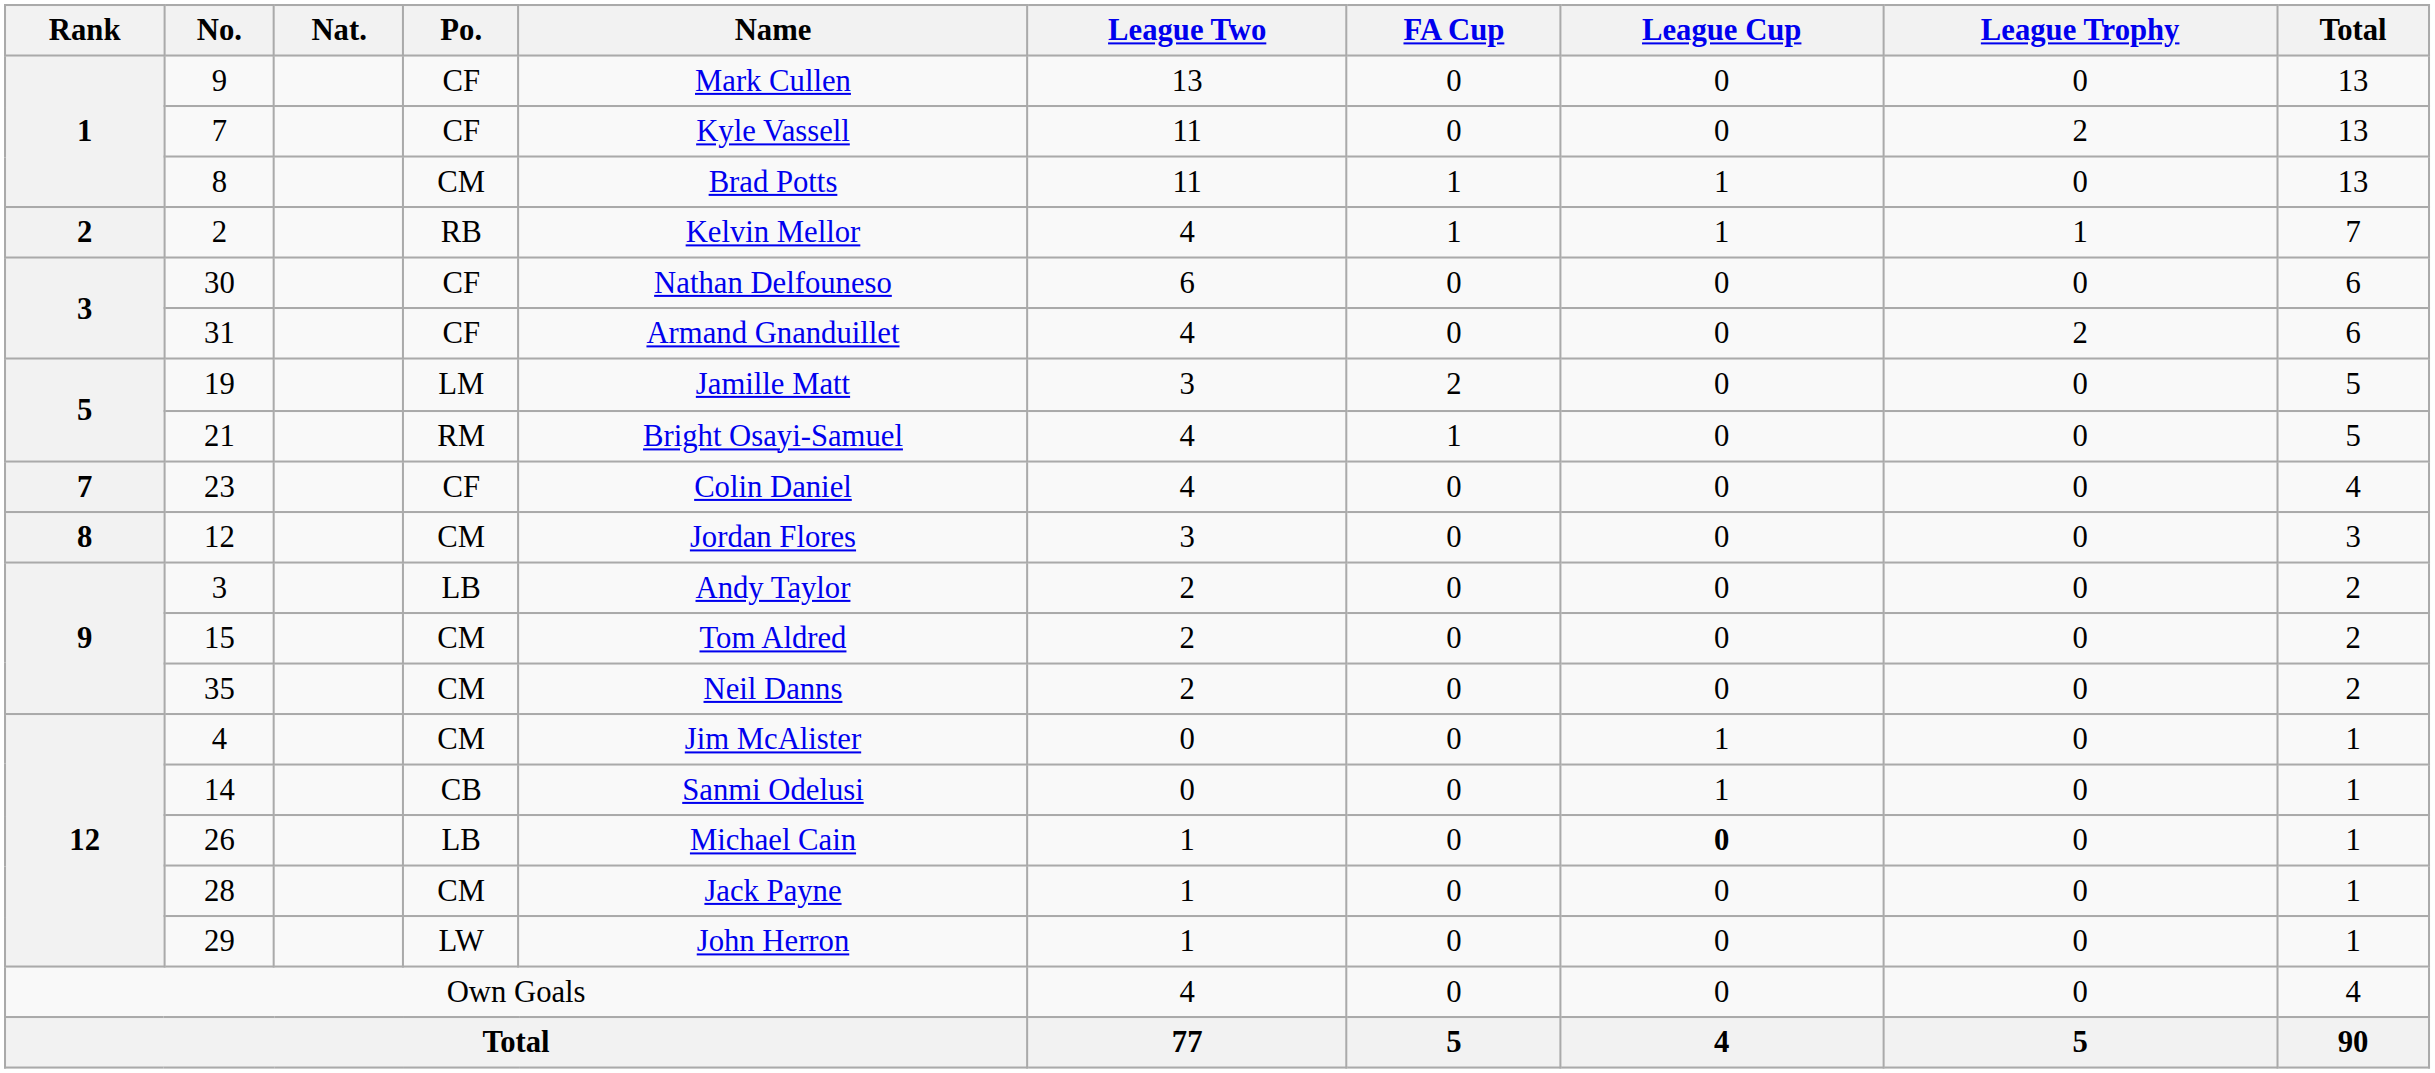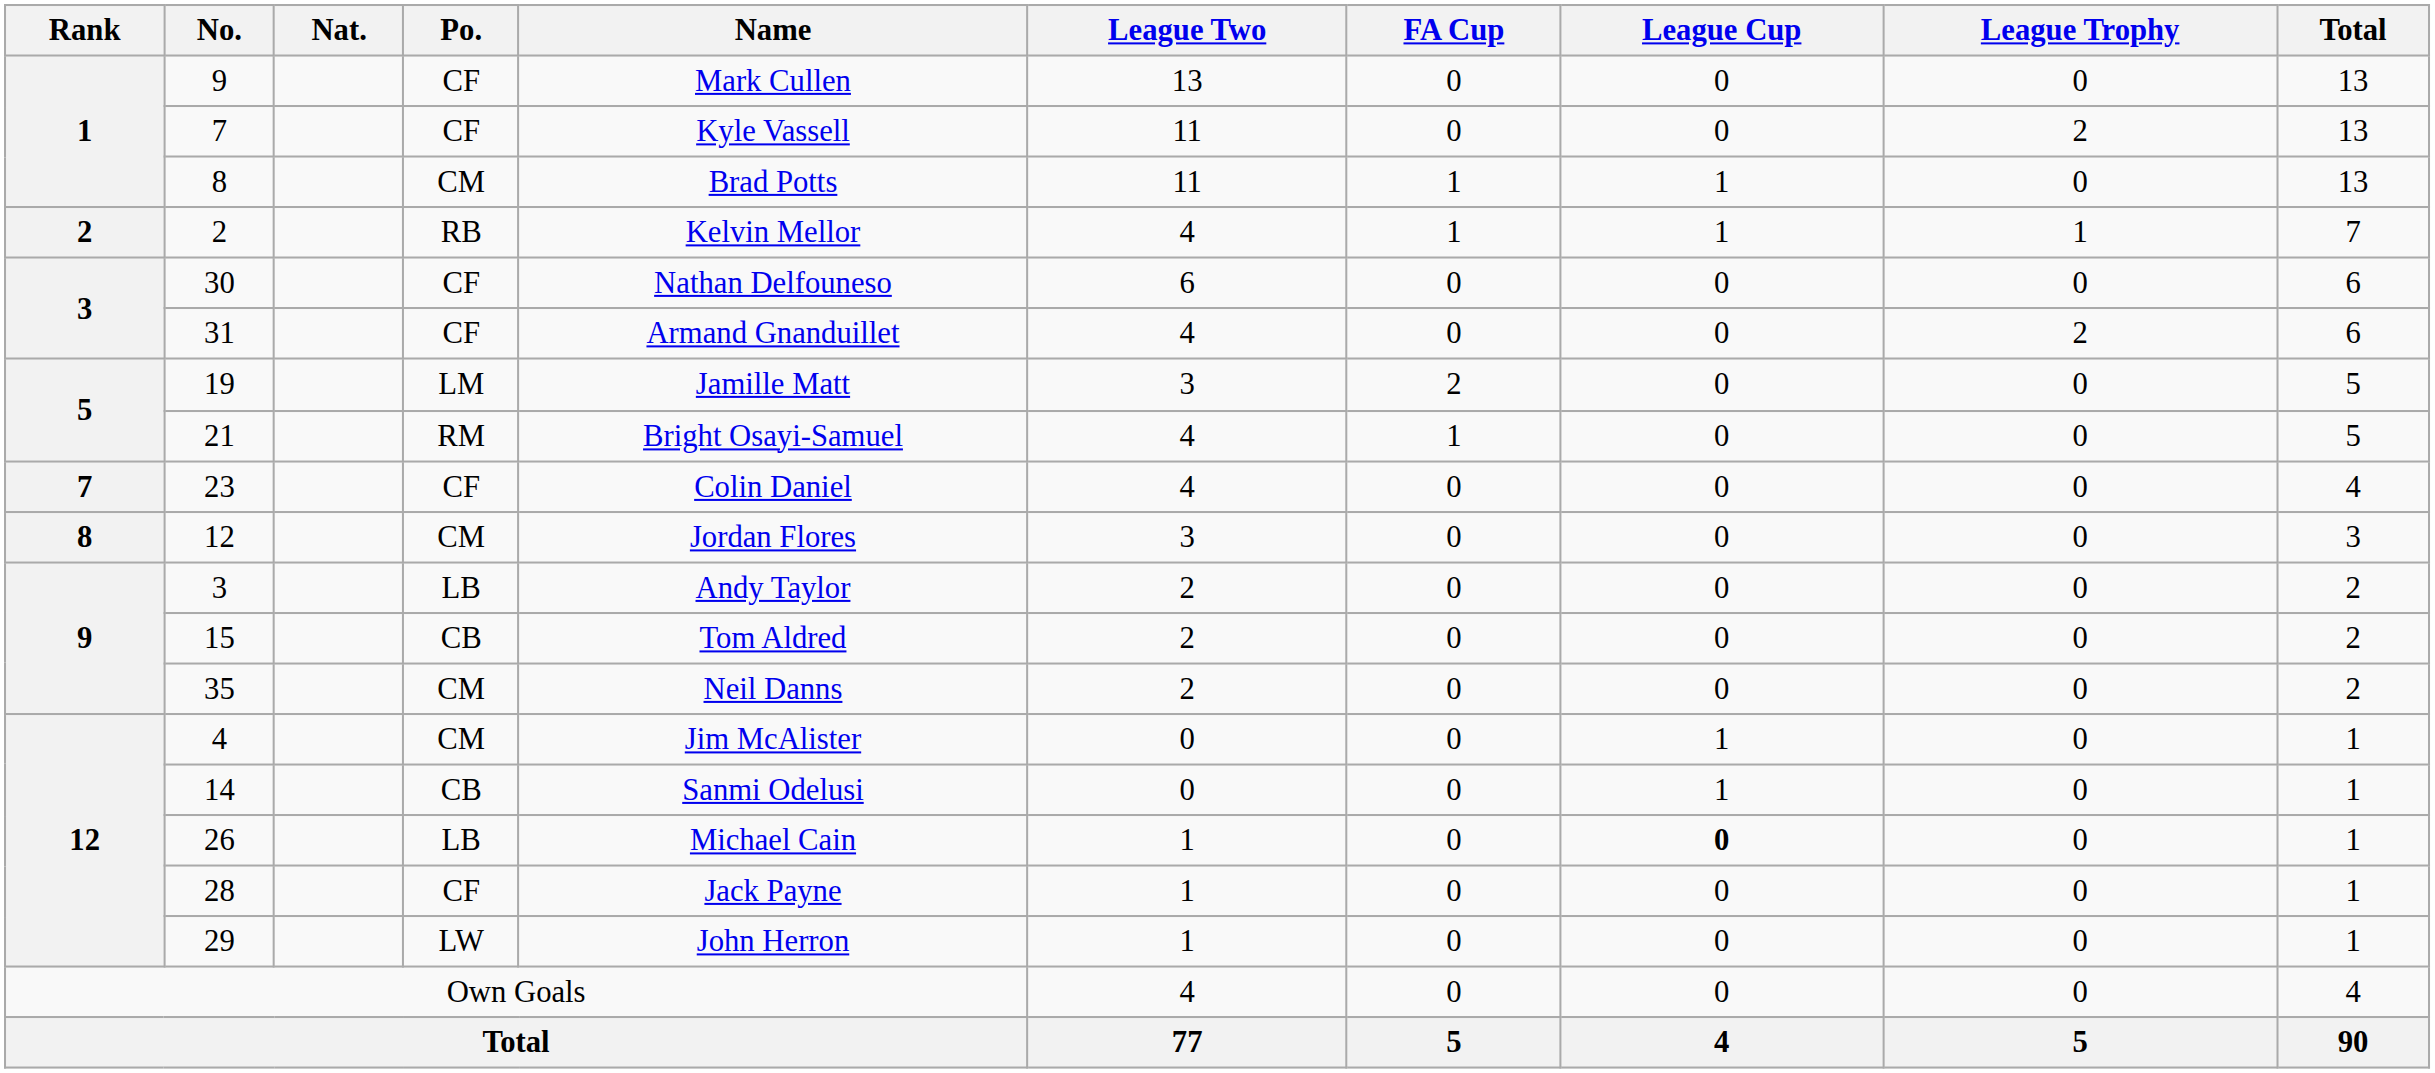 <table class="wikitable" style="text-align:center; font-size:95%; width:95%;">
 <tr>
 <th>Rank</th>
 <th>No.</th>
 <th>Nat.</th>
 <th>Po.</th>
 <th>Name</th>
 <th><a href='#'>League Two</a></th>
 <th><a href='#'>FA Cup</a></th>
 <th><a href='#'>League Cup</a></th>
 <th><a href='#'>League Trophy</a></th>
 <th>Total</th>
 </tr>
 <tr>
 <th rowspan=3>1</th>
 <td>9</td>
 <td></td>
 <td>CF</td>
 <td><a href='#'>Mark Cullen</a></td>
 <td>13</td>
 <td>0</td>
 <td>0</td>
 <td>0</td>
 <td>13</td>
 </tr>
 <tr>
 <td>7</td>
 <td></td>
 <td>CF</td>
 <td><a href='#'>Kyle Vassell</a></td>
 <td>11</td>
 <td>0</td>
 <td>0</td>
 <td>2</td>
 <td>13</td>
 </tr>
 <tr>
 <td>8</td>
 <td></td>
 <td>CM</td>
 <td><a href='#'>Brad Potts</a></td>
 <td>11</td>
 <td>1</td>
 <td>1</td>
 <td>0</td>
 <td>13</td>
 </tr>
 <tr>
 <th rowspan=1>2</th>
 <td>2</td>
 <td></td>
 <td>RB</td>
 <td><a href='#'>Kelvin Mellor</a></td>
 <td>4</td>
 <td>1</td>
 <td>1</td>
 <td>1</td>
 <td>7</td>
 </tr>
 <tr>
 <th rowspan=2>3</th>
 <td>30</td>
 <td></td>
 <td>CF</td>
 <td><a href='#'>Nathan Delfouneso</a></td>
 <td>6</td>
 <td>0</td>
 <td>0</td>
 <td>0</td>
 <td>6</td>
 </tr>
 <tr>
 <td>31</td>
 <td></td>
 <td>CF</td>
 <td><a href='#'>Armand Gnanduillet</a></td>
 <td>4</td>
 <td>0</td>
 <td>0</td>
 <td>2</td>
 <td>6</td>
 </tr>
 <tr>
 <th rowspan=2>5</th>
 <td>19</td>
 <td></td>
 <td>LM</td>
 <td><a href='#'>Jamille Matt</a></td>
 <td>3</td>
 <td>2</td>
 <td>0</td>
 <td>0</td>
 <td>5</td>
 </tr>
 <tr>
 <td>21</td>
 <td></td>
 <td>RM</td>
 <td><a href='#'>Bright Osayi-Samuel</a></td>
 <td>4</td>
 <td>1</td>
 <td>0</td>
 <td>0</td>
 <td>5</td>
 </tr>
 <tr>
 <th rowspan=1>7</th>
 <td>23</td>
 <td></td>
 <td>CF</td>
 <td><a href='#'>Colin Daniel</a></td>
 <td>4</td>
 <td>0</td>
 <td>0</td>
 <td>0</td>
 <td>4</td>
 </tr>
 <tr>
 <th rowspan=1>8</th>
 <td>12</td>
 <td></td>
 <td>CM</td>
 <td><a href='#'>Jordan Flores</a></td>
 <td>3</td>
 <td>0</td>
 <td>0</td>
 <td>0</td>
 <td>3</td>
 </tr>
 <tr>
 <th rowspan=3>9</th>
 <td>3</td>
 <td></td>
 <td>LB</td>
 <td><a href='#'>Andy Taylor</a></td>
 <td>2</td>
 <td>0</td>
 <td>0</td>
 <td>0</td>
 <td>2</td>
 </tr>
 <tr>
 <td>15</td>
 <td></td>
-<td>CM</td>
+<td>CB</td>
 <td><a href='#'>Tom Aldred</a></td>
 <td>2</td>
 <td>0</td>
 <td>0</td>
 <td>0</td>
 <td>2</td>
 </tr>
 <tr>
 <td>35</td>
 <td></td>
 <td>CM</td>
 <td><a href='#'>Neil Danns</a></td>
 <td>2</td>
 <td>0</td>
 <td>0</td>
 <td>0</td>
 <td>2</td>
 </tr>
 <tr>
 <th rowspan=5>12</th>
 <td>4</td>
 <td></td>
 <td>CM</td>
 <td><a href='#'>Jim McAlister</a></td>
 <td>0</td>
 <td>0</td>
 <td>1</td>
 <td>0</td>
 <td>1</td>
 </tr>
 <tr>
 <td>14</td>
 <td></td>
 <td>CB</td>
 <td><a href='#'>Sanmi Odelusi</a></td>
 <td>0</td>
 <td>0</td>
 <td>1</td>
 <td>0</td>
 <td>1</td>
 </tr>
 <tr>
 <td>26</td>
 <td></td>
 <td>LB</td>
 <td><a href='#'>Michael Cain</a></td>
 <td>1</td>
 <td>0</td>
 <td><strong>0</strong></td>
 <td>0</td>
 <td>1</td>
 </tr>
 <tr>
 <td>28</td>
 <td></td>
-<td>CM</td>
+<td>CF</td>
 <td><a href='#'>Jack Payne</a></td>
 <td>1</td>
 <td>0</td>
 <td>0</td>
 <td>0</td>
 <td>1</td>
 </tr>
 <tr>
 <td>29</td>
 <td></td>
 <td>LW</td>
 <td><a href='#'>John Herron</a></td>
 <td>1</td>
 <td>0</td>
 <td>0</td>
 <td>0</td>
 <td>1</td>
 </tr>
 <tr>
 <td colspan=5>Own Goals</td>
 <td>4</td>
 <td>0</td>
 <td>0</td>
 <td>0</td>
 <td>4</td>
 </tr>
 <tr>
 <th colspan=5>Total</th>
 <th>77</th>
 <th>5</th>
 <th>4</th>
 <th>5</th>
 <th>90</th>
 </tr>
 </table>
